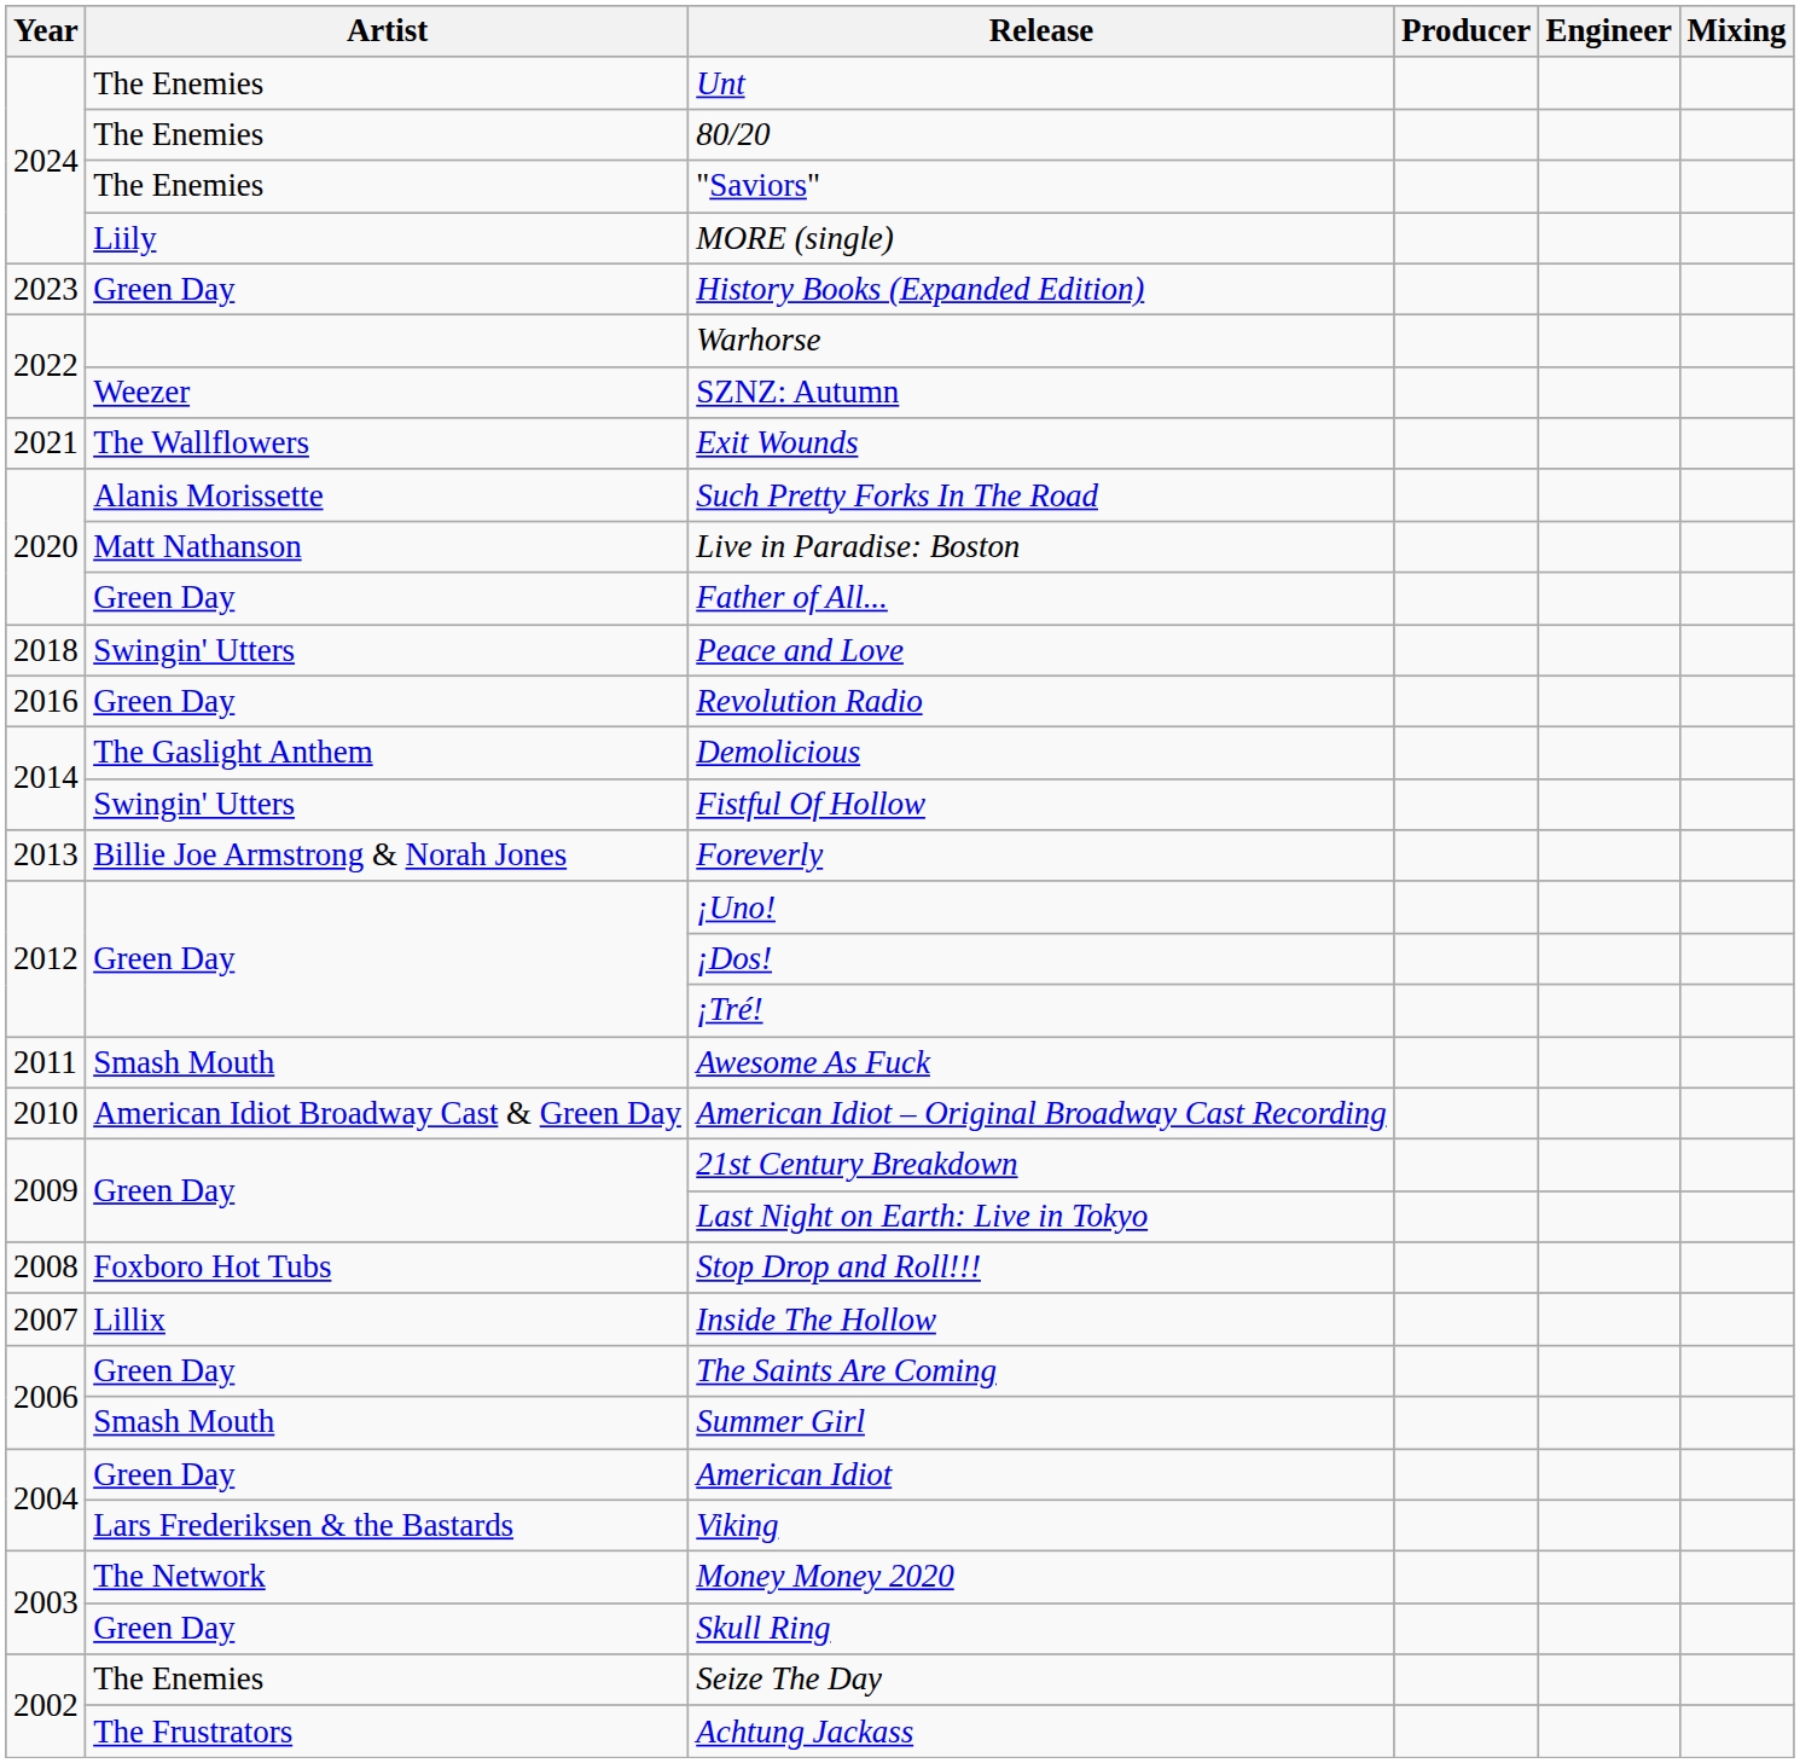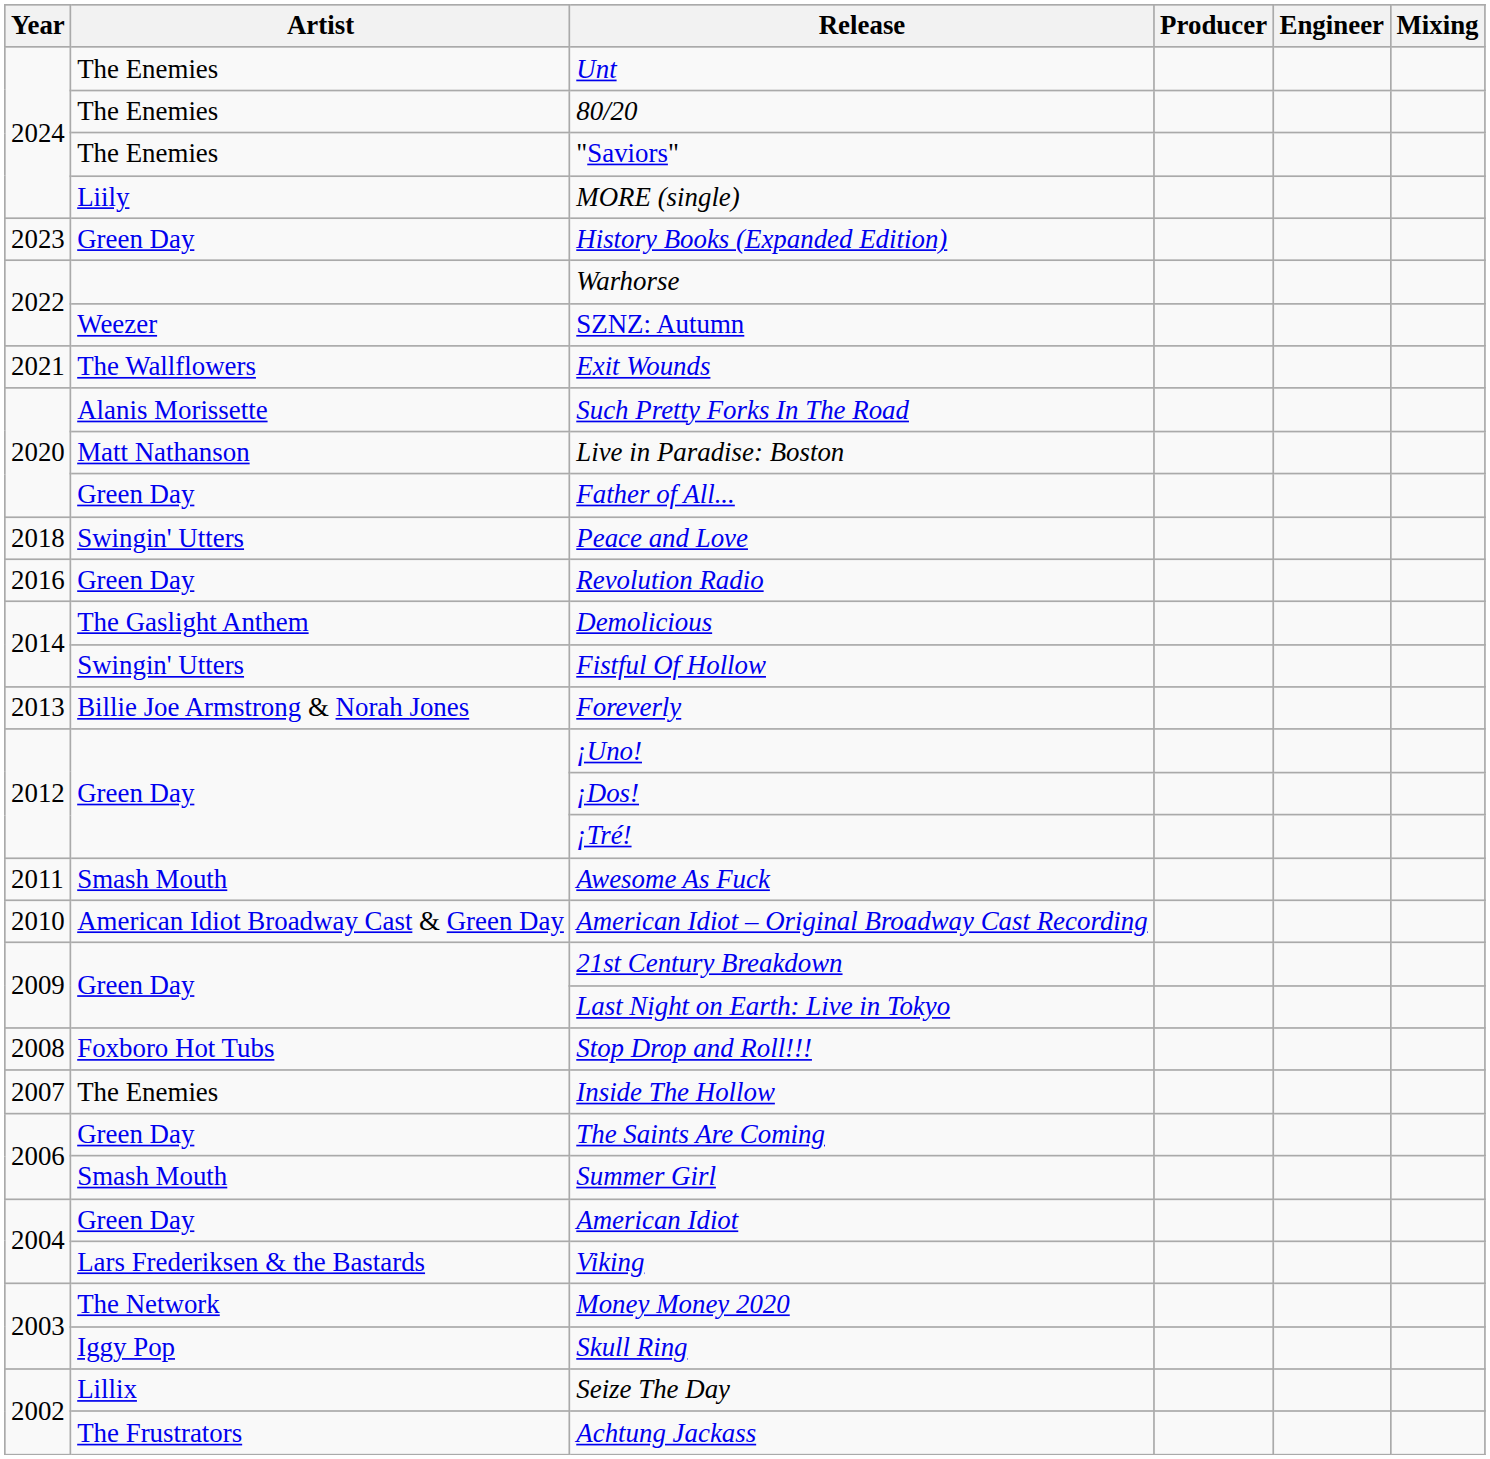 <table class="wikitable">
 <tr>
 <th>Year</th>
 <th>Artist</th>
 <th>Release</th>
 <th>Producer</th>
 <th>Engineer</th>
 <th>Mixing</th>
 </tr>
 <tr>
 <td rowspan="4">2024</td>
 <td>The Enemies</td>
 <td><em><a href='#'>Unt</a></em></td>
 <td></td>
 <td></td>
 <td></td>
 </tr>
 <tr>
 <td>The Enemies</td>
 <td><em>80/20</em></td>
 <td></td>
 <td></td>
 <td></td>
 </tr>
 <tr>
 <td>The Enemies</td>
 <td>"<a href='#'>Saviors</a>"</td>
 <td></td>
 <td></td>
 <td></td>
 </tr>
 <tr>
 <td><a href='#'>Liily</a></td>
 <td><em>MORE (single)</em></td>
 <td></td>
 <td></td>
 <td></td>
 </tr>
 <tr>
 <td>2023</td>
 <td><a href='#'>Green Day</a></td>
 <td><em><a href='#'>History Books (Expanded Edition)</a></em></td>
 <td></td>
 <td></td>
 <td></td>
 </tr>
 <tr>
 <td rowspan="2">2022</td>
 <td></td>
 <td><em>Warhorse</em></td>
 <td></td>
 <td></td>
 <td></td>
 </tr>
 <tr>
 <td><a href='#'>Weezer</a></td>
 <td><a href='#'>SZNZ: Autumn</a></td>
 <td></td>
 <td></td>
 <td></td>
 </tr>
 <tr>
 <td>2021</td>
 <td><a href='#'>The Wallflowers</a></td>
 <td><a href='#'><em>Exit Wounds</em></a></td>
 <td></td>
 <td></td>
 <td></td>
 </tr>
 <tr>
 <td rowspan="3">2020</td>
 <td><a href='#'>Alanis Morissette</a></td>
 <td><em><a href='#'>Such Pretty Forks In The Road</a></em></td>
 <td></td>
 <td></td>
 <td></td>
 </tr>
 <tr>
 <td><a href='#'>Matt Nathanson</a></td>
 <td><em>Live in Paradise: Boston</em></td>
 <td></td>
 <td></td>
 <td></td>
 </tr>
 <tr>
 <td><a href='#'>Green Day</a></td>
 <td><em><a href='#'>Father of All...</a></em></td>
 <td></td>
 <td></td>
 <td></td>
 </tr>
 <tr>
 <td>2018</td>
 <td><a href='#'>Swingin' Utters</a></td>
 <td><em><a href='#'>Peace and Love</a></em></td>
 <td></td>
 <td></td>
 <td></td>
 </tr>
 <tr>
 <td>2016</td>
 <td><a href='#'>Green Day</a></td>
 <td><em><a href='#'>Revolution Radio</a></em></td>
 <td></td>
 <td></td>
 <td></td>
 </tr>
 <tr>
 <td rowspan="2">2014</td>
 <td><a href='#'>The Gaslight Anthem</a></td>
 <td><em><a href='#'>Demolicious</a></em></td>
 <td></td>
 <td></td>
 <td></td>
 </tr>
 <tr>
 <td><a href='#'>Swingin' Utters</a></td>
 <td><em><a href='#'>Fistful Of Hollow</a></em></td>
 <td></td>
 <td></td>
 <td></td>
 </tr>
 <tr>
 <td>2013</td>
 <td><a href='#'>Billie Joe Armstrong</a> & <a href='#'>Norah Jones</a></td>
 <td><em><a href='#'>Foreverly</a></em></td>
 <td></td>
 <td></td>
 <td></td>
 </tr>
 <tr>
 <td rowspan="3">2012</td>
 <td rowspan="3"><a href='#'>Green Day</a></td>
 <td><em><a href='#'>¡Uno!</a></em></td>
 <td></td>
 <td></td>
 <td></td>
 </tr>
 <tr>
 <td><em><a href='#'>¡Dos!</a></em></td>
 <td></td>
 <td></td>
 <td></td>
 </tr>
 <tr>
 <td><em><a href='#'>¡Tré!</a></em></td>
 <td></td>
 <td></td>
 <td></td>
 </tr>
 <tr>
 <td>2011</td>
 <td><a href='#'>Smash Mouth</a></td>
 <td><em><a href='#'>Awesome As Fuck</a></em></td>
 <td></td>
 <td></td>
 <td></td>
 </tr>
 <tr>
 <td>2010</td>
 <td><a href='#'>American Idiot Broadway Cast</a> & <a href='#'>Green Day</a></td>
 <td><em><a href='#'>American Idiot – Original Broadway Cast Recording</a></em></td>
 <td></td>
 <td></td>
 <td></td>
 </tr>
 <tr>
 <td rowspan="2">2009</td>
 <td rowspan="2"><a href='#'>Green Day</a></td>
 <td><em><a href='#'>21st Century Breakdown</a></em></td>
 <td></td>
 <td></td>
 <td></td>
 </tr>
 <tr>
 <td><em><a href='#'>Last Night on Earth: Live in Tokyo</a></em></td>
 <td></td>
 <td></td>
 <td></td>
 </tr>
 <tr>
 <td>2008</td>
 <td><a href='#'>Foxboro Hot Tubs</a></td>
 <td><em><a href='#'>Stop Drop and Roll!!!</a></em></td>
 <td></td>
 <td></td>
 <td></td>
 </tr>
 <tr>
 <td>2007</td>
-<td><a href='#'>Lillix</a></td>
+<td>The Enemies</td>
 <td><em><a href='#'>Inside The Hollow</a></em></td>
 <td></td>
 <td></td>
 <td></td>
 </tr>
 <tr>
 <td rowspan="2">2006</td>
 <td><a href='#'>Green Day</a></td>
 <td><em><a href='#'>The Saints Are Coming</a></em></td>
 <td></td>
 <td></td>
 <td></td>
 </tr>
 <tr>
 <td><a href='#'>Smash Mouth</a></td>
 <td><em><a href='#'>Summer Girl</a></em></td>
 <td></td>
 <td></td>
 <td></td>
 </tr>
 <tr>
 <td rowspan="2">2004</td>
 <td><a href='#'>Green Day</a></td>
 <td><em><a href='#'>American Idiot</a></em></td>
 <td></td>
 <td></td>
 <td></td>
 </tr>
 <tr>
 <td><a href='#'>Lars Frederiksen & the Bastards</a></td>
 <td><em><a href='#'>Viking</a></em></td>
 <td></td>
 <td></td>
 <td></td>
 </tr>
 <tr>
 <td rowspan="2">2003</td>
 <td><a href='#'>The Network</a></td>
 <td><em><a href='#'>Money Money 2020</a></em></td>
 <td></td>
 <td></td>
 <td></td>
 </tr>
 <tr>
-<td><a href='#'>Green Day</a></td>
+<td><a href='#'>Iggy Pop</a></td>
 <td><em><a href='#'>Skull Ring</a></em></td>
 <td></td>
 <td></td>
 <td></td>
 </tr>
 <tr>
 <td rowspan="2">2002</td>
-<td>The Enemies</td>
+<td><a href='#'>Lillix</a></td>
 <td><em>Seize The Day</em></td>
 <td></td>
 <td></td>
 <td></td>
 </tr>
 <tr>
 <td><a href='#'>The Frustrators</a></td>
 <td><em><a href='#'>Achtung Jackass</a></em></td>
 <td></td>
 <td></td>
 <td></td>
 </tr>
 </table>
